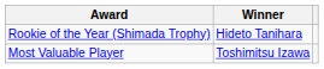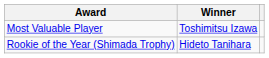 <table class="wikitable">
 <tr>
 <th>Award</th>
 <th>Winner</th>
 <th></th>
 </tr>
 <tr>
+<td><a href='#'>Most Valuable Player</a></td>
+<td> <a href='#'>Toshimitsu Izawa</a></td>
+<td></td>
+</tr>
+<tr>
 <td><a href='#'>Rookie of the Year (Shimada Trophy)</a></td>
 <td> <a href='#'>Hideto Tanihara</a></td>
 <td></td>
 </tr>
-<tr>
-<td><a href='#'>Most Valuable Player</a></td>
-<td> <a href='#'>Toshimitsu Izawa</a></td>
-<td></td>
-</tr>
 </table>
